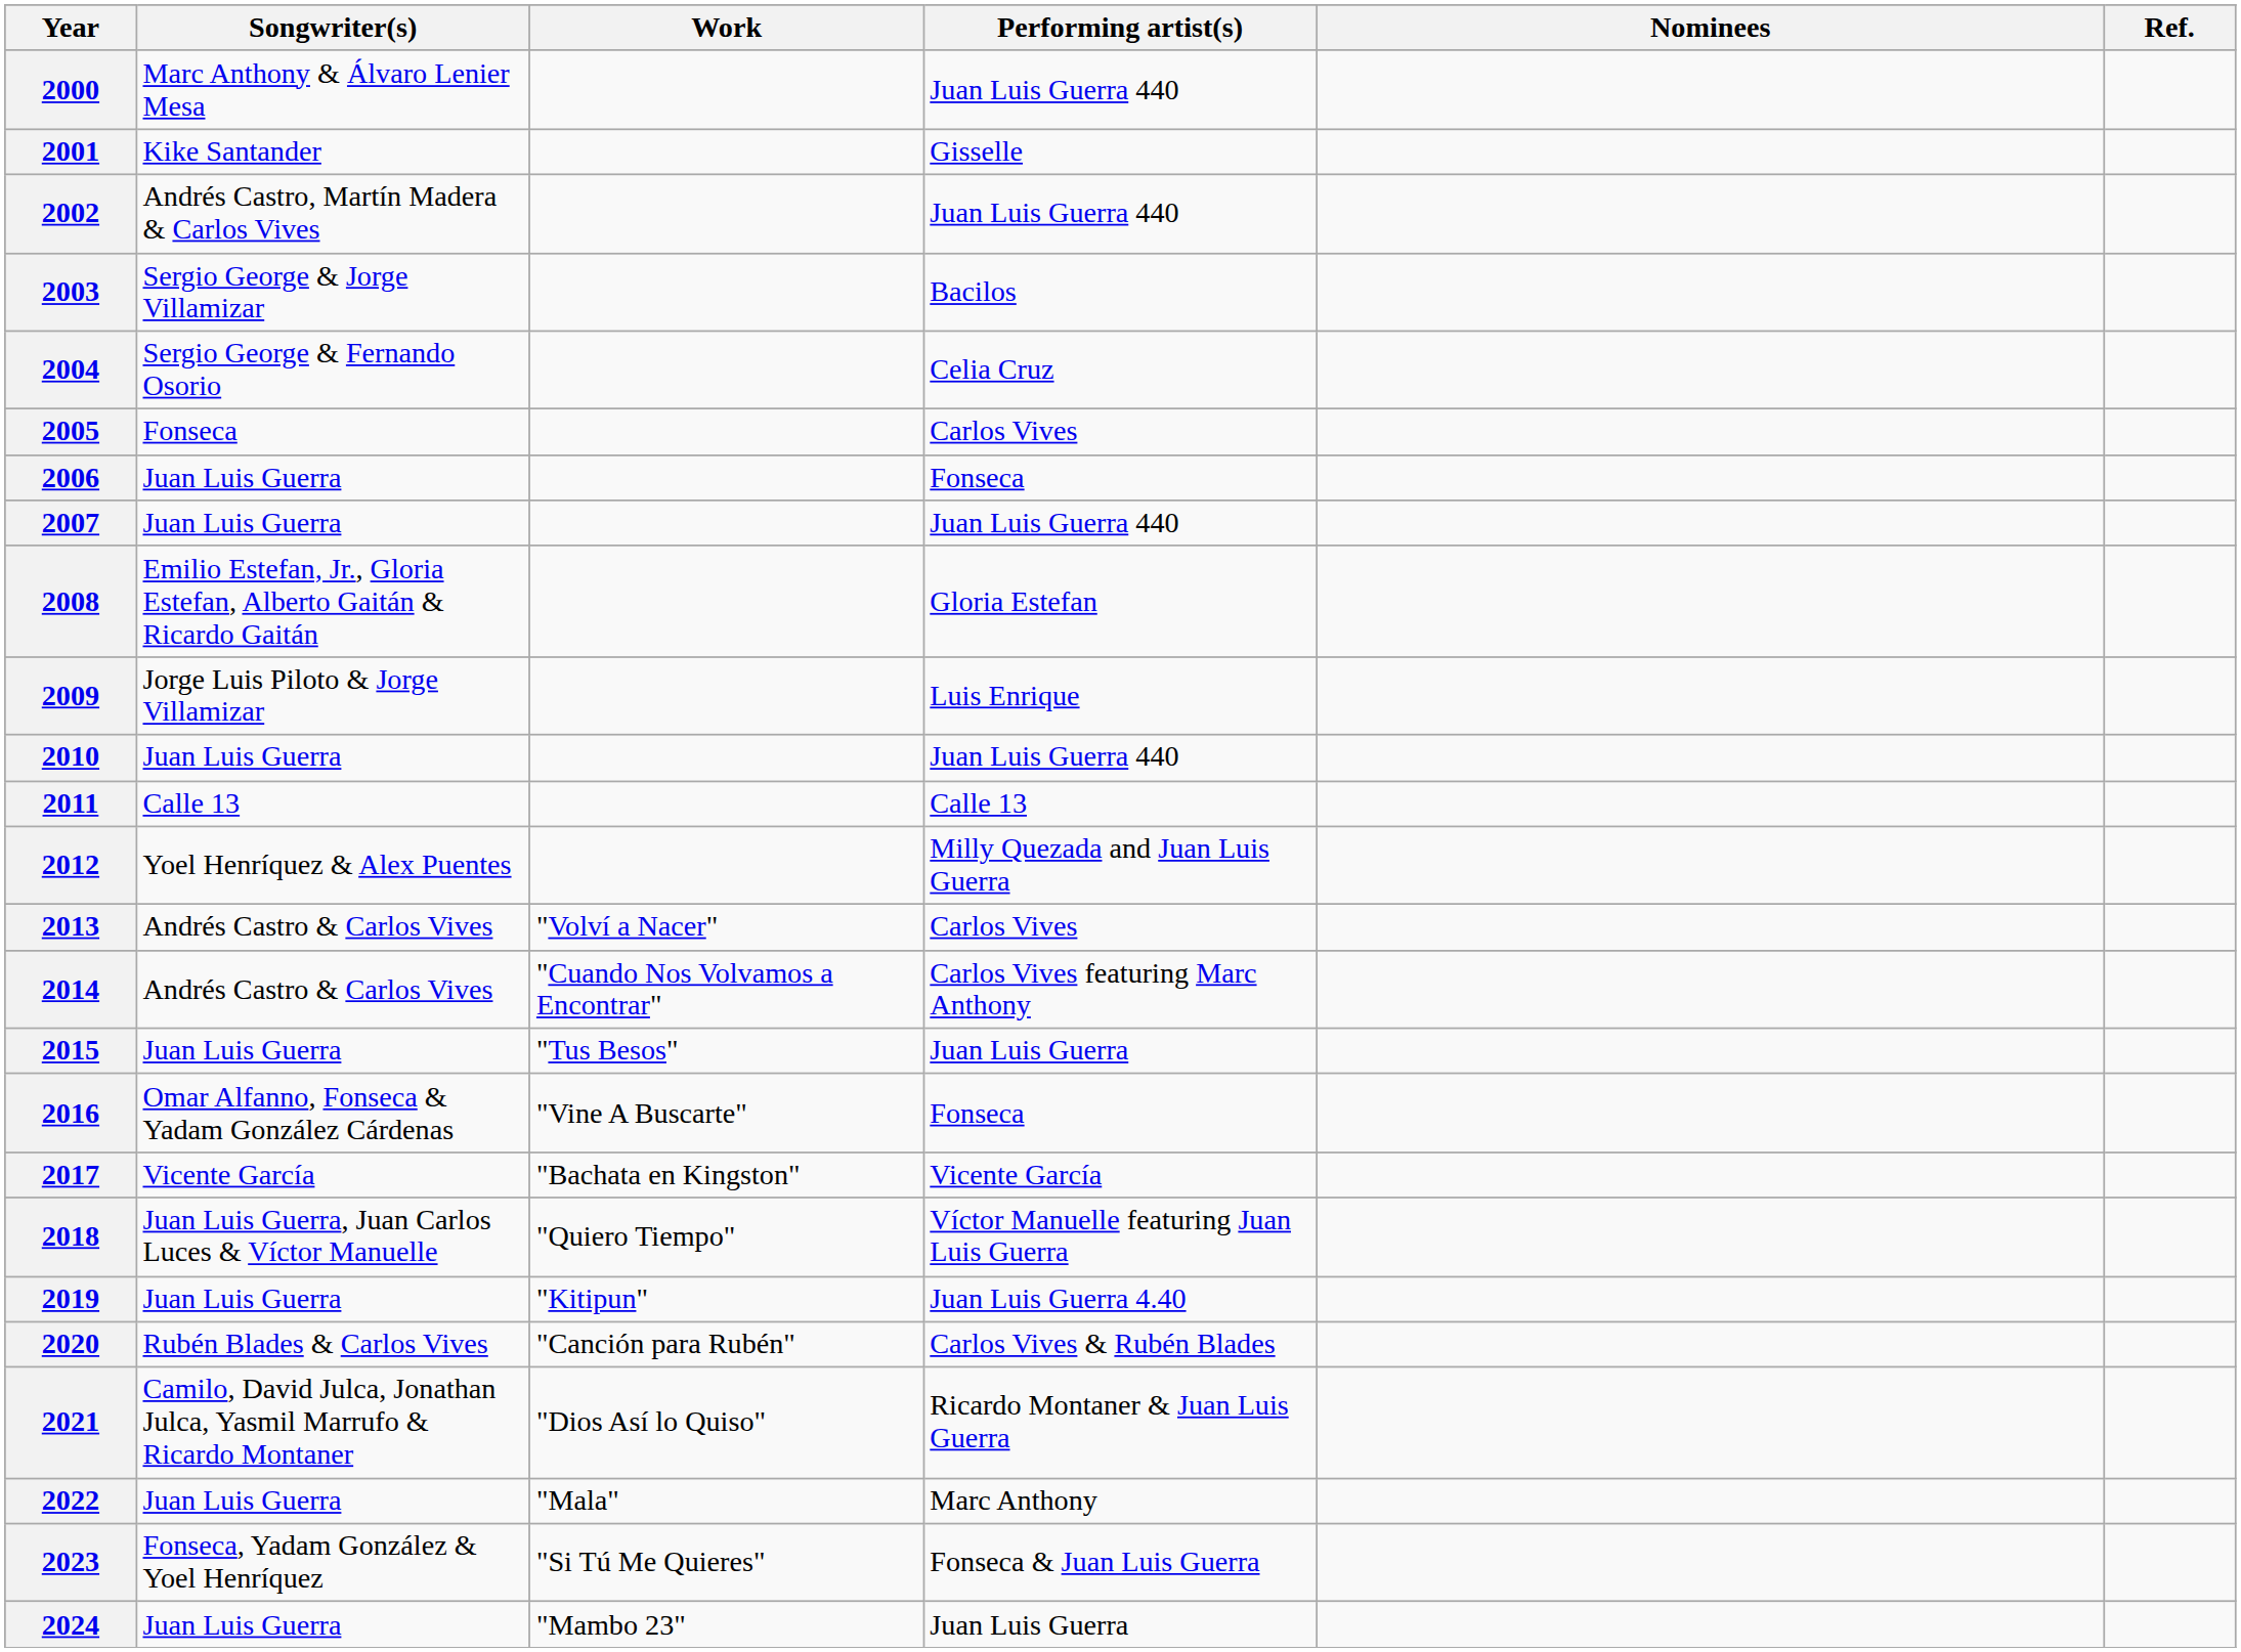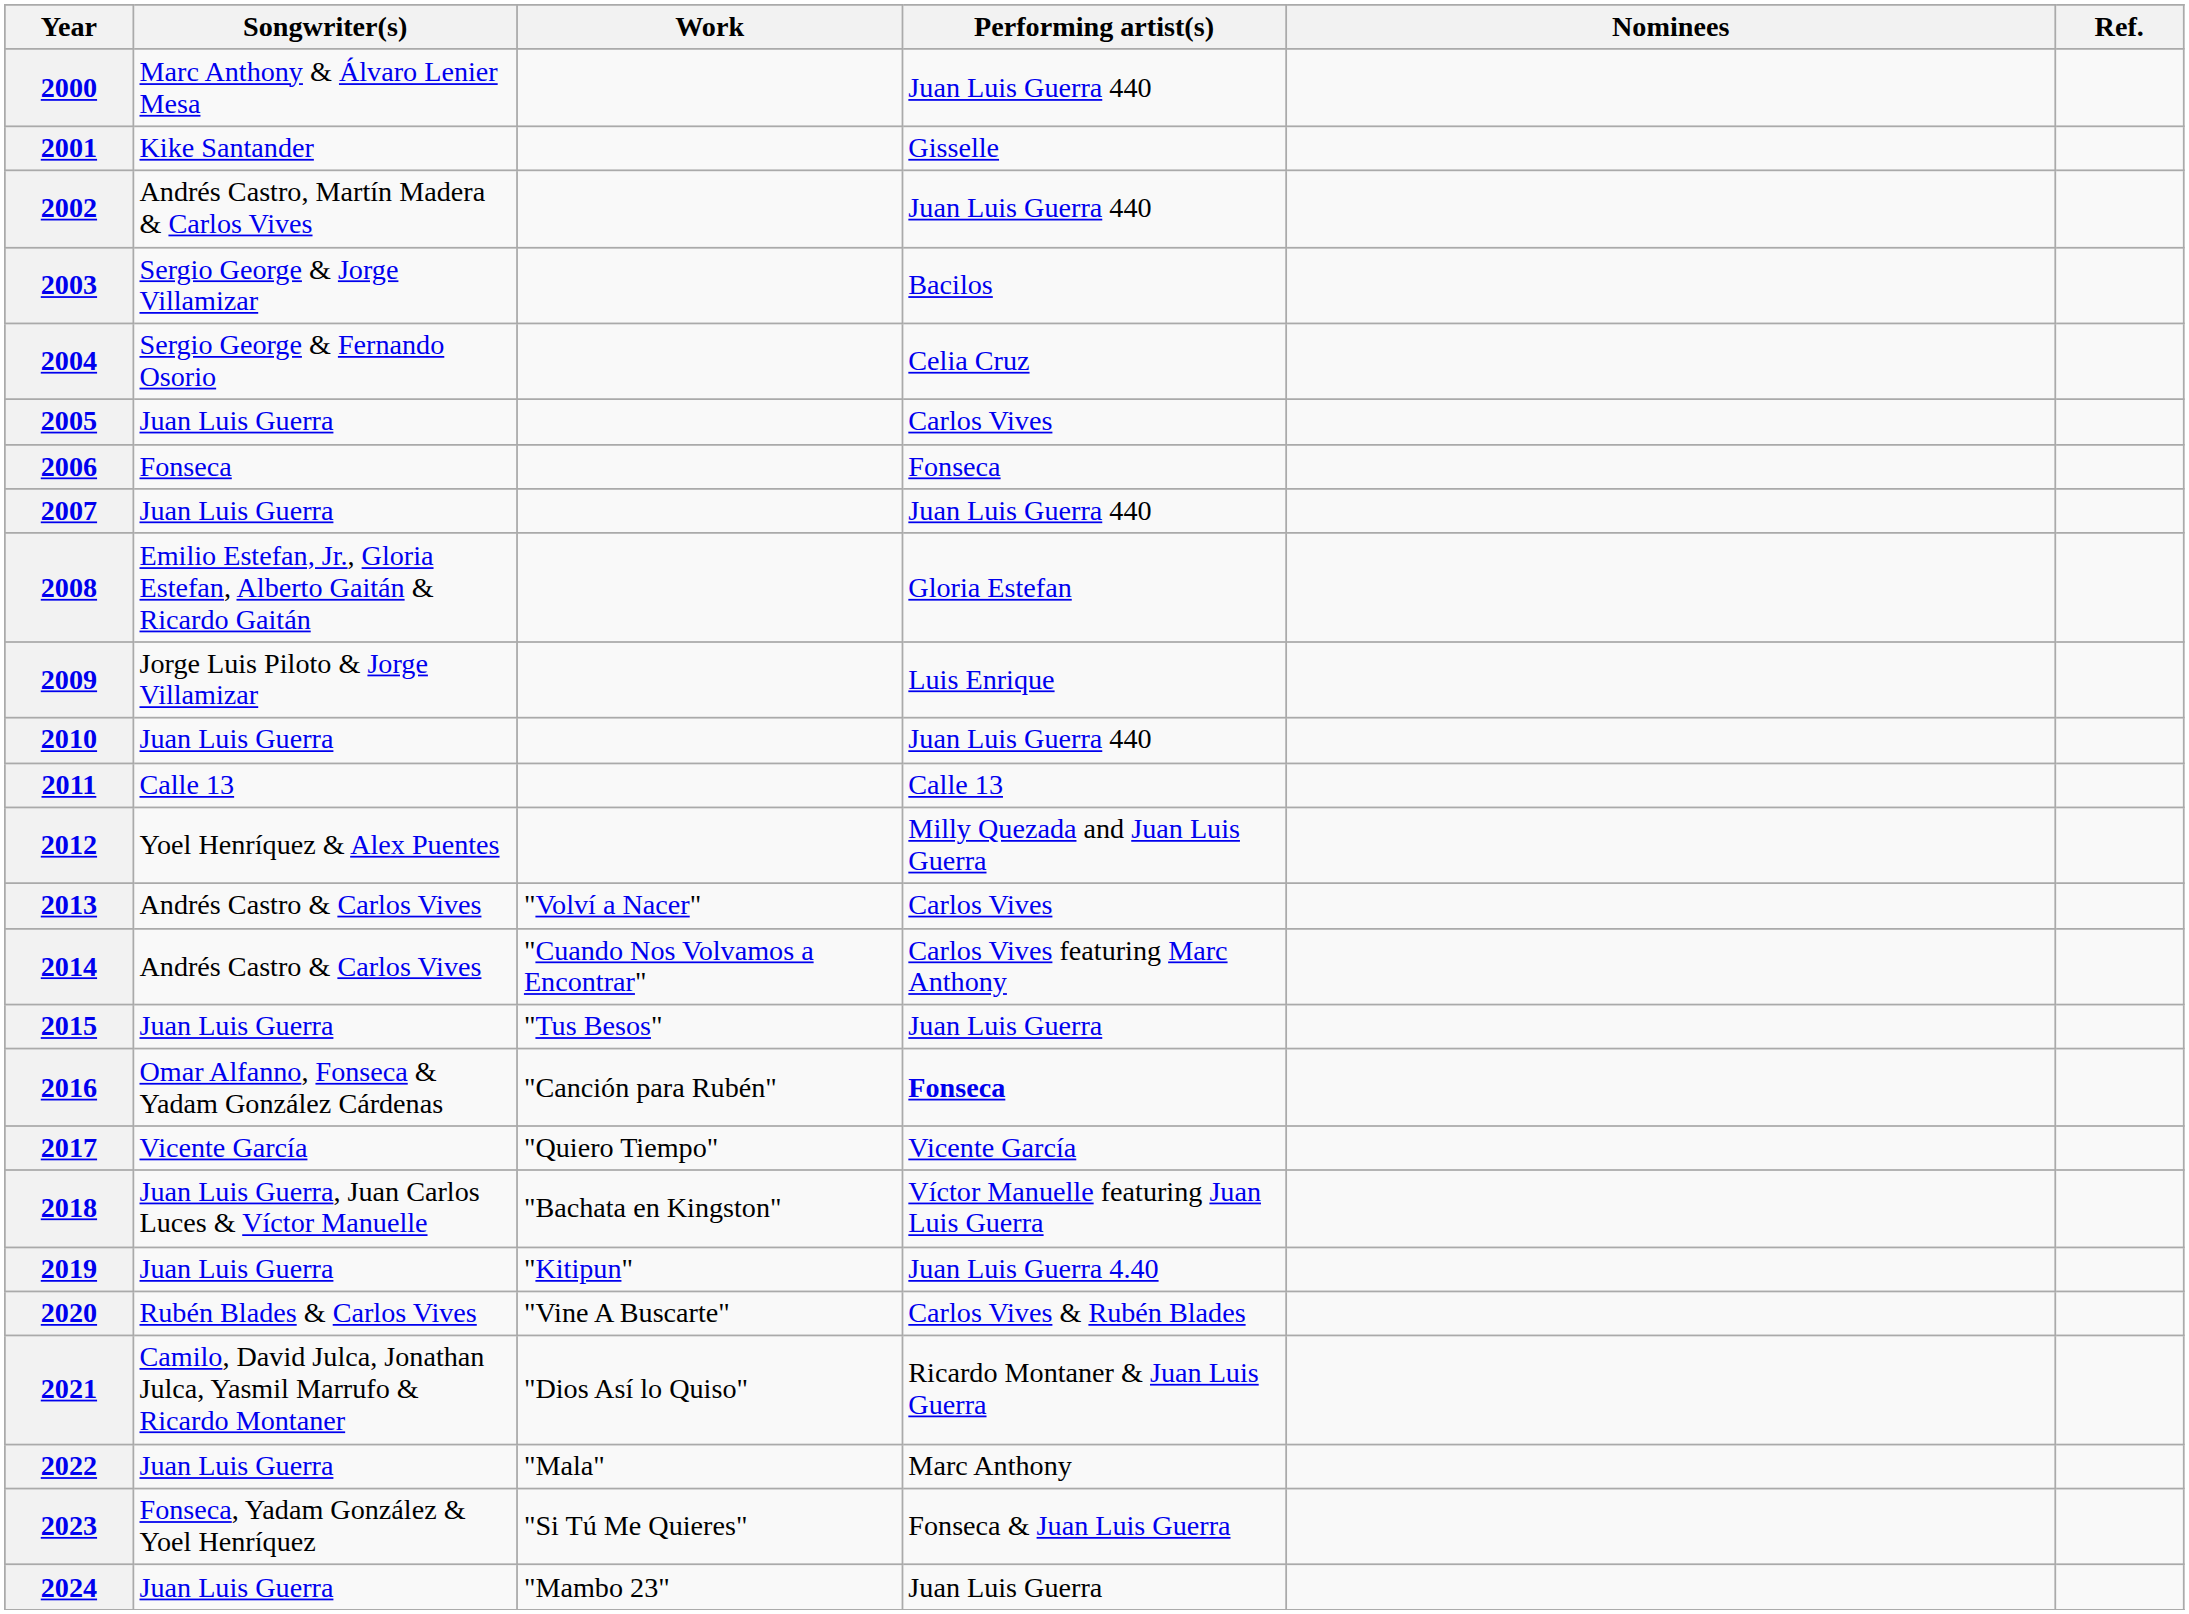 <table class="wikitable plainrowheaders sortable" style="width:98%">
 <tr>
 <th scope="col" width="5%">Year</th>
 <th scope="col" width="15%">Songwriter(s)</th>
 <th scope="col" width="15%">Work</th>
 <th scope="col" width="15%">Performing artist(s)</th>
 <th scope="col" class="unsortable" width="30%">Nominees</th>
 <th scope="col" class="unsortable" width="5%">Ref.</th>
 </tr>
 <tr>
 <th align="center"><a href='#'>2000</a></th>
 <td><a href='#'>Marc Anthony</a> & <a href='#'>Álvaro Lenier Mesa</a></td>
 <td></td>
 <td><a href='#'>Juan Luis Guerra</a> 440</td>
 <td></td>
 <td style="text-align:center;"></td>
 </tr>
 <tr>
 <th align="center"><a href='#'>2001</a></th>
 <td><a href='#'>Kike Santander</a></td>
 <td></td>
 <td><a href='#'>Gisselle</a></td>
 <td></td>
 <td style="text-align:center;"></td>
 </tr>
 <tr>
 <th align="center"><a href='#'>2002</a></th>
 <td>Andrés Castro, Martín Madera & <a href='#'>Carlos Vives</a></td>
 <td></td>
 <td><a href='#'>Juan Luis Guerra</a> 440</td>
 <td></td>
 <td style="text-align:center;"></td>
 </tr>
 <tr>
 <th align="center"><a href='#'>2003</a></th>
 <td><a href='#'>Sergio George</a> & <a href='#'>Jorge Villamizar</a></td>
 <td></td>
 <td><a href='#'>Bacilos</a></td>
 <td></td>
 <td style="text-align:center;"></td>
 </tr>
 <tr>
 <th align="center"><a href='#'>2004</a></th>
 <td><a href='#'>Sergio George</a> & <a href='#'>Fernando Osorio</a></td>
 <td></td>
 <td><a href='#'>Celia Cruz</a></td>
 <td></td>
 <td style="text-align:center;"></td>
 </tr>
 <tr>
 <th align="center"><a href='#'>2005</a></th>
-<td><a href='#'>Fonseca</a></td>
+<td><a href='#'>Juan Luis Guerra</a></td>
 <td></td>
 <td><a href='#'>Carlos Vives</a></td>
 <td></td>
 <td style="text-align:center;"></td>
 </tr>
 <tr>
 <th align="center"><a href='#'>2006</a></th>
-<td><a href='#'>Juan Luis Guerra</a></td>
+<td><a href='#'>Fonseca</a></td>
 <td></td>
 <td><a href='#'>Fonseca</a></td>
 <td></td>
 <td style="text-align:center;"></td>
 </tr>
 <tr>
 <th align="center"><a href='#'>2007</a></th>
 <td><a href='#'>Juan Luis Guerra</a></td>
 <td></td>
 <td><a href='#'>Juan Luis Guerra</a> 440</td>
 <td></td>
 <td style="text-align:center;"></td>
 </tr>
 <tr>
 <th align="center"><a href='#'>2008</a></th>
 <td><a href='#'>Emilio Estefan, Jr.</a>, <a href='#'>Gloria Estefan</a>, <a href='#'>Alberto Gaitán</a> & <a href='#'>Ricardo Gaitán</a></td>
 <td></td>
 <td><a href='#'>Gloria Estefan</a></td>
 <td></td>
 <td style="text-align:center;"></td>
 </tr>
 <tr>
 <th align="center"><a href='#'>2009</a></th>
 <td>Jorge Luis Piloto & <a href='#'>Jorge Villamizar</a></td>
 <td></td>
 <td><a href='#'>Luis Enrique</a></td>
 <td></td>
 <td style="text-align:center;"></td>
 </tr>
 <tr>
 <th align="center"><a href='#'>2010</a></th>
 <td><a href='#'>Juan Luis Guerra</a></td>
 <td></td>
 <td><a href='#'>Juan Luis Guerra</a> 440</td>
 <td></td>
 <td style="text-align:center;"></td>
 </tr>
 <tr>
 <th align="center"><a href='#'>2011</a></th>
 <td><a href='#'>Calle 13</a></td>
 <td></td>
 <td><a href='#'>Calle 13</a></td>
 <td></td>
 <td style="text-align:center;"></td>
 </tr>
 <tr>
 <th align="center"><a href='#'>2012</a></th>
 <td>Yoel Henríquez & <a href='#'>Alex Puentes</a></td>
 <td></td>
 <td><a href='#'>Milly Quezada</a> and <a href='#'>Juan Luis Guerra</a></td>
 <td></td>
 <td style="text-align:center;"></td>
 </tr>
 <tr>
 <th align="center"><a href='#'>2013</a></th>
 <td>Andrés Castro & <a href='#'>Carlos Vives</a></td>
 <td>"<a href='#'>Volví a Nacer</a>"</td>
 <td><a href='#'>Carlos Vives</a></td>
 <td></td>
 <td style="text-align:center;"></td>
 </tr>
 <tr>
 <th align="center"><a href='#'>2014</a></th>
 <td>Andrés Castro & <a href='#'>Carlos Vives</a></td>
 <td>"<a href='#'>Cuando Nos Volvamos a Encontrar</a>"</td>
 <td><a href='#'>Carlos Vives</a> featuring <a href='#'>Marc Anthony</a></td>
 <td></td>
 <td></td>
 </tr>
 <tr>
 <th align="center"><a href='#'>2015</a></th>
 <td><a href='#'>Juan Luis Guerra</a></td>
 <td>"<a href='#'>Tus Besos</a>"</td>
 <td><a href='#'>Juan Luis Guerra</a></td>
 <td></td>
 <td></td>
 </tr>
 <tr>
 <th align="center"><a href='#'>2016</a></th>
 <td><a href='#'>Omar Alfanno</a>, <a href='#'>Fonseca</a> & Yadam González Cárdenas</td>
-<td>"Vine A Buscarte"</td>
-<td><a href='#'>Fonseca</a></td>
+<td>"Canción para Rubén"</td>
+<td><strong><a href='#'>Fonseca</a></strong></td>
 <td></td>
 <td></td>
 </tr>
 <tr>
 <th align="center"><a href='#'>2017</a></th>
 <td><a href='#'>Vicente García</a></td>
-<td>"Bachata en Kingston"</td>
+<td>"Quiero Tiempo"</td>
 <td><a href='#'>Vicente García</a></td>
 <td></td>
 <td></td>
 </tr>
 <tr>
 <th align="center"><a href='#'>2018</a></th>
 <td><a href='#'>Juan Luis Guerra</a>, Juan Carlos Luces & <a href='#'>Víctor Manuelle</a></td>
-<td>"Quiero Tiempo"</td>
+<td>"Bachata en Kingston"</td>
 <td><a href='#'>Víctor Manuelle</a> featuring <a href='#'>Juan Luis Guerra</a></td>
 <td></td>
 <td></td>
 </tr>
 <tr>
 <th align="center"><a href='#'>2019</a></th>
 <td><a href='#'>Juan Luis Guerra</a></td>
 <td>"<a href='#'>Kitipun</a>"</td>
 <td><a href='#'>Juan Luis Guerra 4.40</a></td>
 <td></td>
 <td></td>
 </tr>
 <tr>
 <th align="center"><a href='#'>2020</a></th>
 <td><a href='#'>Rubén Blades</a> & <a href='#'>Carlos Vives</a></td>
-<td>"Canción para Rubén"</td>
+<td>"Vine A Buscarte"</td>
 <td><a href='#'>Carlos Vives</a> & <a href='#'>Rubén Blades</a></td>
 <td></td>
 <td></td>
 </tr>
 <tr>
 <th align="center"><a href='#'>2021</a></th>
 <td><a href='#'>Camilo</a>, David Julca, Jonathan Julca, Yasmil Marrufo & <a href='#'>Ricardo Montaner</a></td>
 <td>"Dios Así lo Quiso"</td>
 <td>Ricardo Montaner & <a href='#'>Juan Luis Guerra</a></td>
 <td></td>
 <td></td>
 </tr>
 <tr>
 <th style="text-align:center;" scope="row"><a href='#'><strong>2022</strong></a></th>
 <td><a href='#'>Juan Luis Guerra</a></td>
 <td>"Mala"</td>
 <td>Marc Anthony</td>
 <td></td>
 <td></td>
 </tr>
 <tr>
 <th style="text-align:center;" scope="row"><a href='#'><strong>2023</strong></a></th>
 <td><a href='#'>Fonseca</a>, Yadam González & Yoel Henríquez</td>
 <td>"Si Tú Me Quieres"</td>
 <td>Fonseca & <a href='#'>Juan Luis Guerra</a></td>
 <td></td>
 <td style="text-align:center;"></td>
 </tr>
 <tr>
 <th style="text-align:center;" scope="row"><a href='#'><strong>2024</strong></a></th>
 <td><a href='#'>Juan Luis Guerra</a></td>
 <td>"Mambo 23"</td>
 <td>Juan Luis Guerra</td>
 <td></td>
 <td align="center"></td>
 </tr>
 <tr>
 </tr>
 </table>
